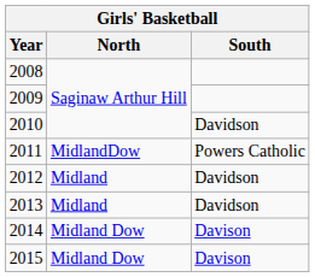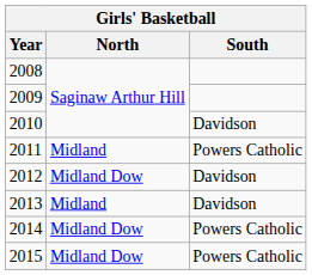 <table class="wikitable collapsible">
 <tr>
 <th colspan=3>Girls' Basketball</th>
 </tr>
 <tr>
 <th>Year</th>
 <th>North</th>
 <th>South</th>
 </tr>
 <tr>
 <td>2008</td>
 <td rowspan="3"><a href='#'>Saginaw Arthur Hill</a></td>
 <td></td>
 </tr>
 <tr>
 <td>2009</td>
 <td></td>
 </tr>
 <tr>
 <td>2010</td>
 <td>Davidson</td>
 </tr>
 <tr>
 <td>2011</td>
-<td><a href='#'>MidlandDow</a></td>
+<td><a href='#'>Midland</a></td>
 <td>Powers Catholic</td>
 </tr>
 <tr>
 <td>2012</td>
-<td><a href='#'>Midland</a></td>
+<td><a href='#'>Midland Dow</a></td>
 <td>Davidson</td>
 </tr>
 <tr>
 <td>2013</td>
 <td><a href='#'>Midland</a></td>
 <td>Davidson</td>
 </tr>
 <tr>
 <td>2014</td>
 <td><a href='#'>Midland Dow</a></td>
-<td><a href='#'>Davison</a></td>
+<td>Powers Catholic</td>
 </tr>
 <tr>
 <td>2015</td>
 <td><a href='#'>Midland Dow</a></td>
-<td><a href='#'>Davison</a></td>
+<td>Powers Catholic</td>
 </tr>
 </table>
